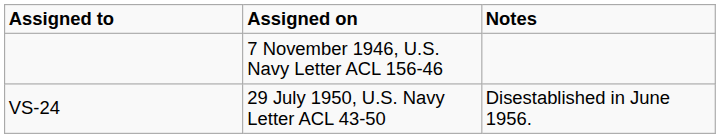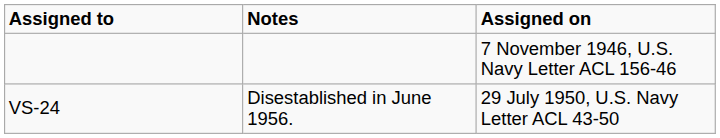 <table class="wikitable" style="width: 70%;">
 <tr>
 <td style="width: 200px;"><strong>Assigned to</strong></td>
+<td><strong>Notes</strong></td>
 <td style="width: 200px;"><strong>Assigned on</strong></td>
-<td><strong>Notes</strong></td>
 </tr>
 <tr>
 <td></td>
+<td></td>
 <td>7 November 1946, U.S. Navy Letter ACL 156-46</td>
-<td></td>
 </tr>
 <tr>
 <td>VS-24</td>
+<td>Disestablished in June 1956.</td>
 <td>29 July 1950, U.S. Navy Letter ACL 43-50</td>
-<td>Disestablished in June 1956.</td>
 </tr>
 </table>
